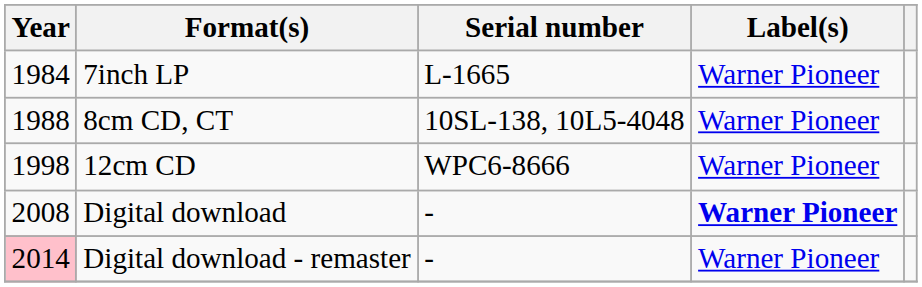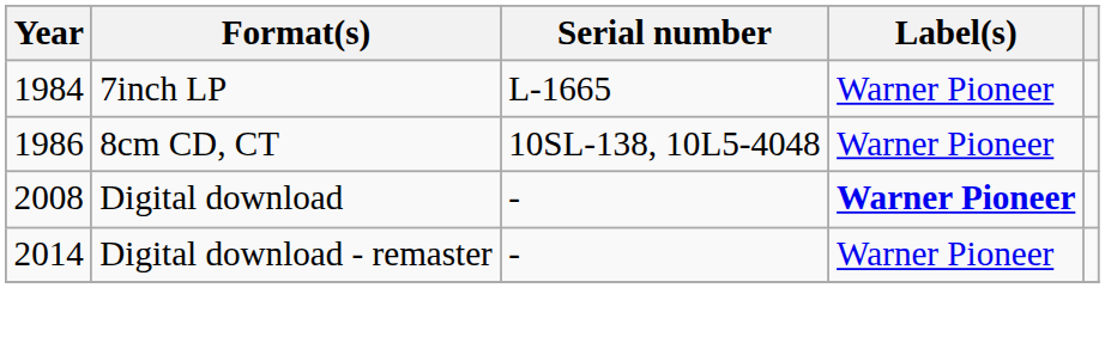 <table class="wikitable sortable plainrowheaders">
 <tr>
 <th scope="col">Year</th>
 <th scope="col">Format(s)</th>
 <th scope="col">Serial number</th>
 <th scope="col">Label(s)</th>
 <th scope="col"></th>
 </tr>
 <tr>
 <td>1984</td>
 <td>7inch LP</td>
 <td>L-1665</td>
 <td><a href='#'>Warner Pioneer</a></td>
 <td></td>
 </tr>
 <tr>
-<td>1988</td>
+<td>1986</td>
 <td>8cm CD, CT</td>
 <td>10SL-138, 10L5-4048</td>
-<td><a href='#'>Warner Pioneer</a></td>
-<td></td>
-</tr>
-<tr>
-<td>1998</td>
-<td>12cm CD</td>
-<td>WPC6-8666</td>
 <td><a href='#'>Warner Pioneer</a></td>
 <td></td>
 </tr>
 <tr>
 <td>2008</td>
 <td>Digital download</td>
 <td>-</td>
 <td><strong><a href='#'>Warner Pioneer</a></strong></td>
 <td></td>
 </tr>
 <tr>
-<td style="background: pink;">2014</td>
+<td>2014</td>
 <td>Digital download - remaster</td>
 <td>-</td>
 <td><a href='#'>Warner Pioneer</a></td>
 <td></td>
 </tr>
 <tr>
 </tr>
 </table>
